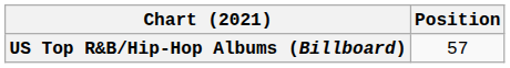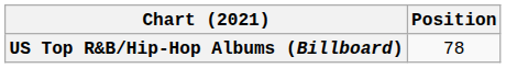 <table class="wikitable plainrowheaders" style="text-align:center">
 <tr>
 <th scope="col">Chart (2021)</th>
 <th scope="col">Position</th>
 </tr>
 <tr>
 <th scope="row">US Top R&B/Hip-Hop Albums (<em>Billboard</em>)</th>
-<td>57</td>
+<td>78</td>
 </tr>
 </table>
